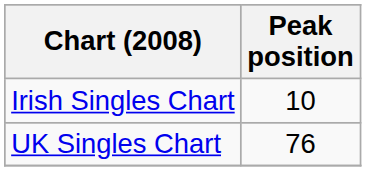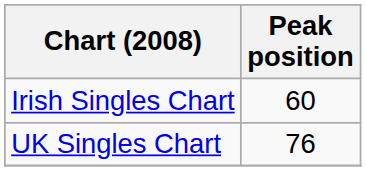 <table class="wikitable">
 <tr>
 <th>Chart (2008)</th>
 <th>Peak<br>position</th>
 </tr>
 <tr>
 <td><a href='#'>Irish Singles Chart</a></td>
-<td align="center">10</td>
+<td align="center">60</td>
 </tr>
 <tr>
 <td><a href='#'>UK Singles Chart</a></td>
 <td align="center">76</td>
 </tr>
 <tr>
 </tr>
 </table>
